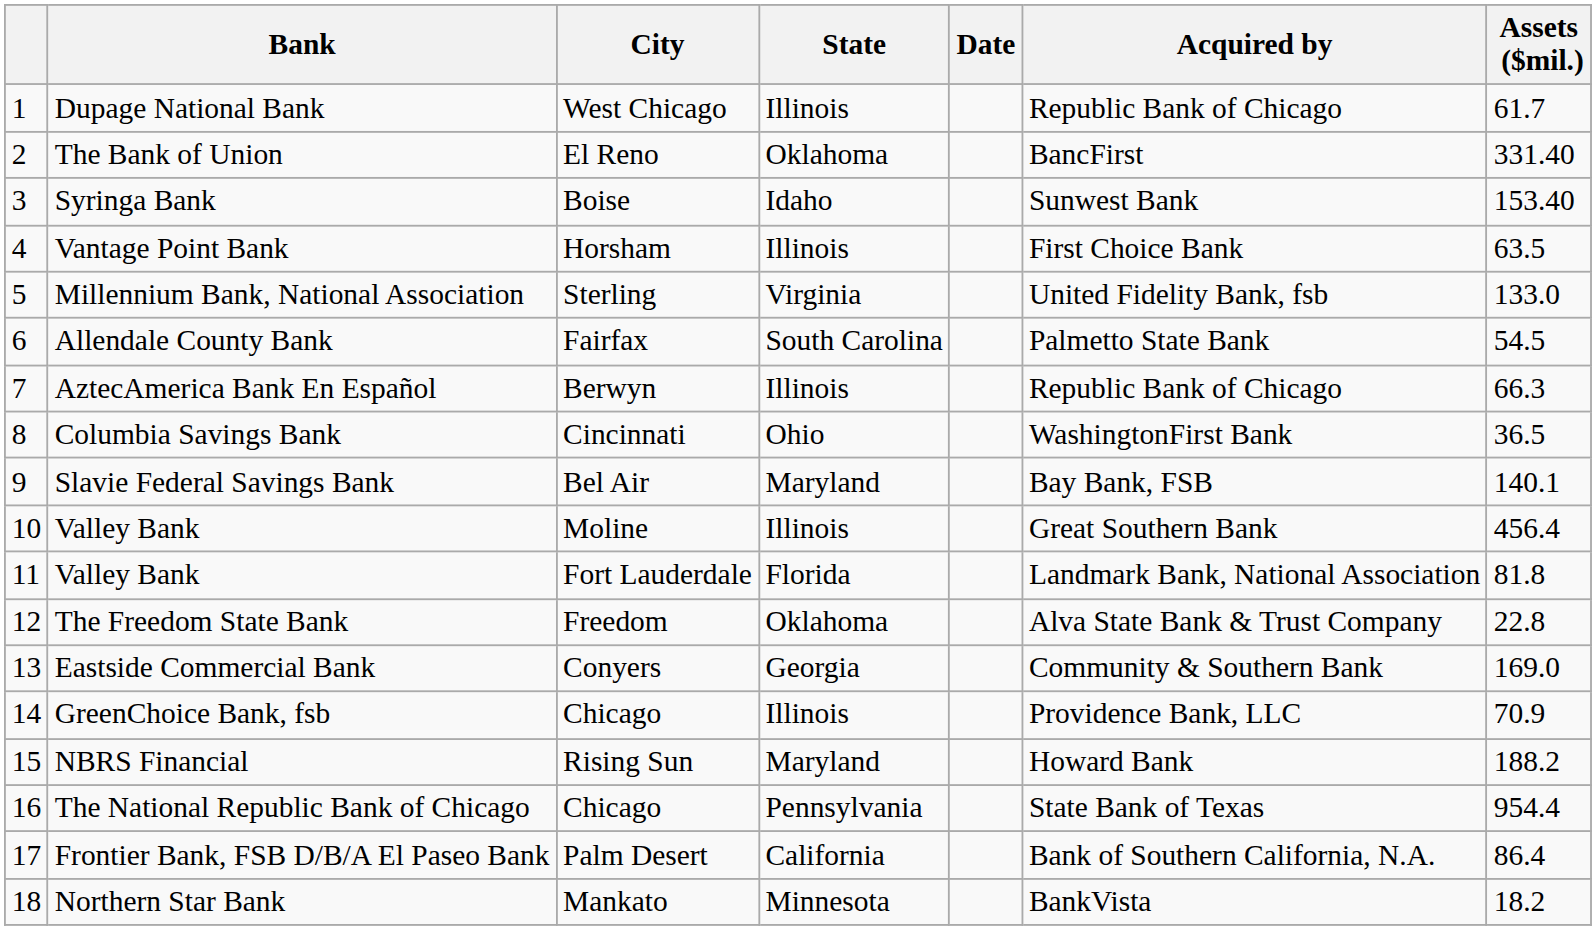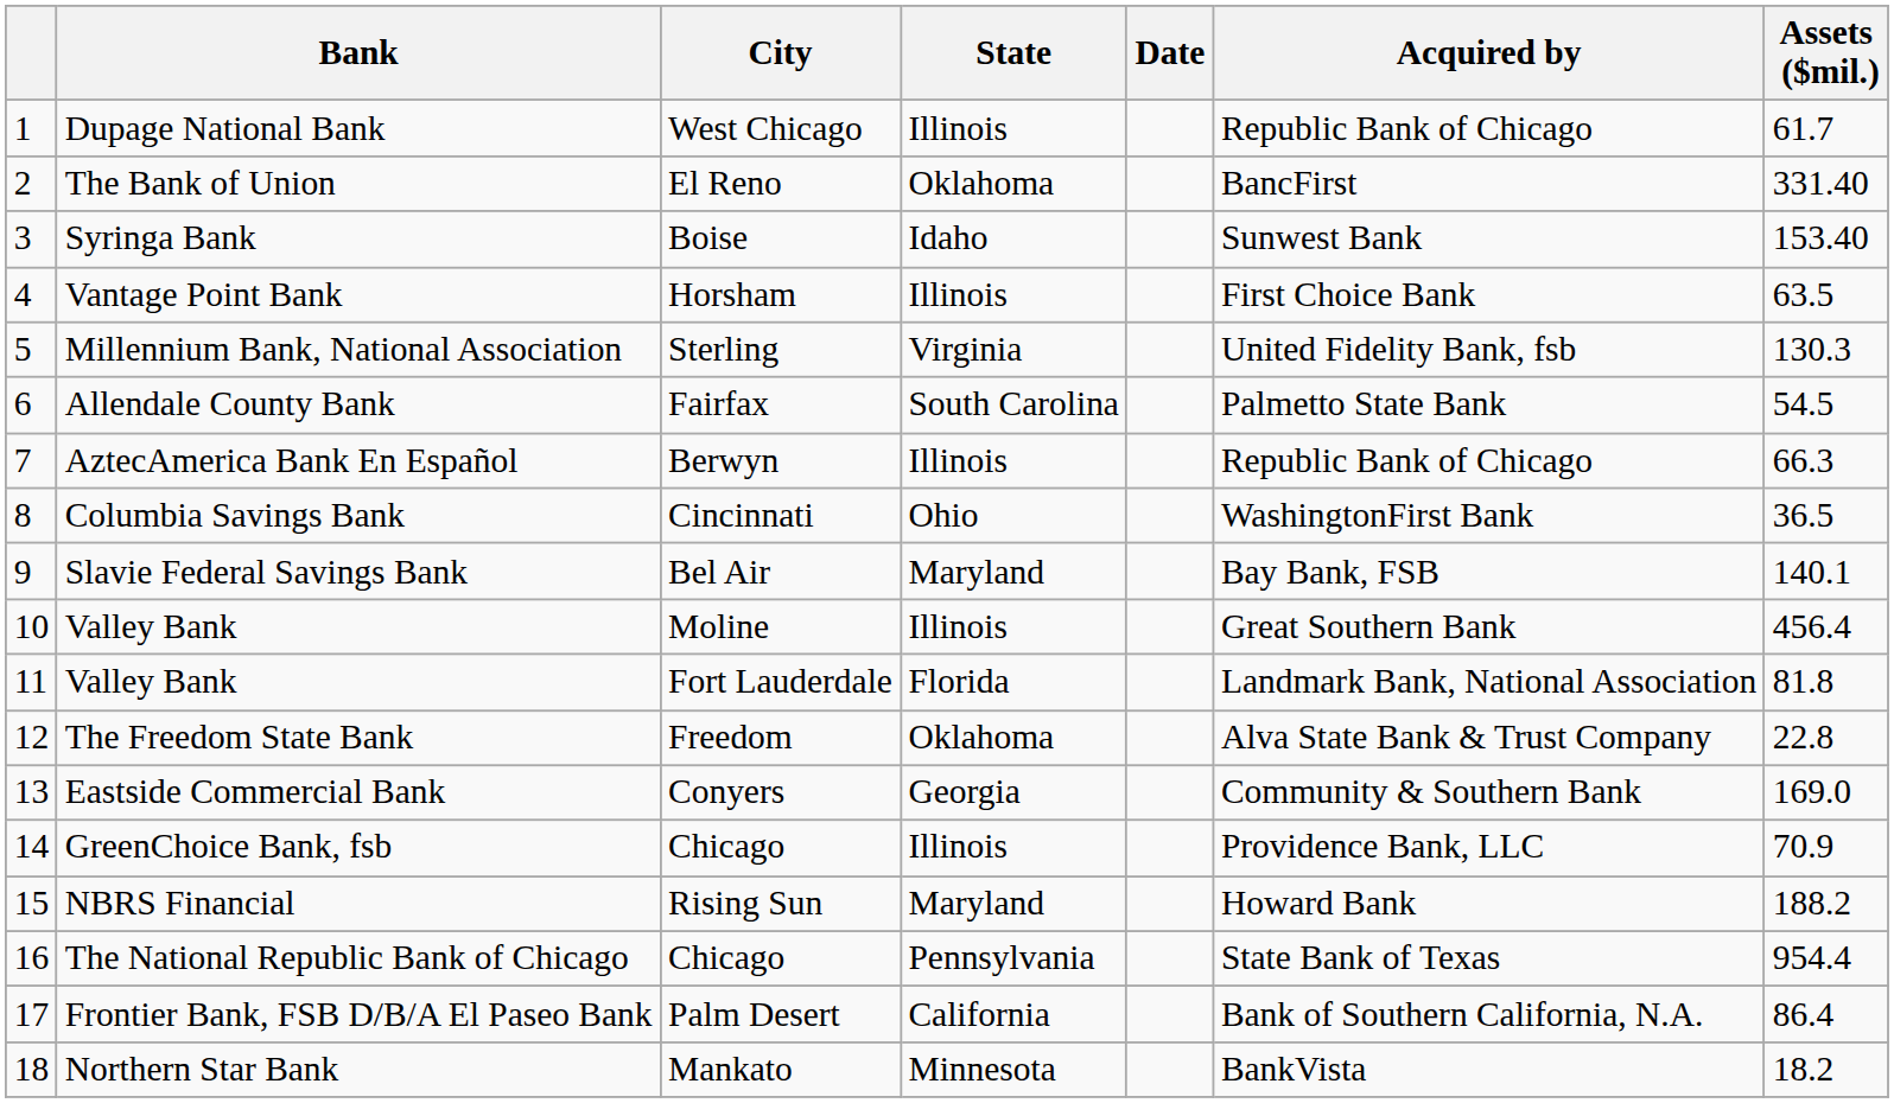 <table class="wikitable sortable">
 <tr>
 <th></th>
 <th>Bank</th>
 <th>City</th>
 <th>State</th>
 <th>Date</th>
 <th>Acquired by</th>
 <th>Assets<br> ($mil.)</th>
 </tr>
 <tr>
 <td>1</td>
 <td>Dupage National Bank</td>
 <td>West Chicago</td>
 <td>Illinois</td>
 <td></td>
 <td>Republic Bank of Chicago</td>
 <td>61.7</td>
 </tr>
 <tr>
 <td>2</td>
 <td>The Bank of Union</td>
 <td>El Reno</td>
 <td>Oklahoma</td>
 <td></td>
 <td>BancFirst</td>
 <td>331.40</td>
 </tr>
 <tr>
 <td>3</td>
 <td>Syringa Bank</td>
 <td>Boise</td>
 <td>Idaho</td>
 <td></td>
 <td>Sunwest Bank</td>
 <td>153.40</td>
 </tr>
 <tr>
 <td>4</td>
 <td>Vantage Point Bank</td>
 <td>Horsham</td>
 <td>Illinois</td>
 <td></td>
 <td>First Choice Bank</td>
 <td>63.5</td>
 </tr>
 <tr>
 <td>5</td>
 <td>Millennium Bank, National Association</td>
 <td>Sterling</td>
 <td>Virginia</td>
 <td></td>
 <td>United Fidelity Bank, fsb</td>
-<td>133.0</td>
+<td>130.3</td>
 </tr>
 <tr>
 <td>6</td>
 <td>Allendale County Bank</td>
 <td>Fairfax</td>
 <td>South Carolina</td>
 <td></td>
 <td>Palmetto State Bank</td>
 <td>54.5</td>
 </tr>
 <tr>
 <td>7</td>
 <td>AztecAmerica Bank En Español</td>
 <td>Berwyn</td>
 <td>Illinois</td>
 <td></td>
 <td>Republic Bank of Chicago</td>
 <td>66.3</td>
 </tr>
 <tr>
 <td>8</td>
 <td>Columbia Savings Bank</td>
 <td>Cincinnati</td>
 <td>Ohio</td>
 <td></td>
 <td>WashingtonFirst Bank</td>
 <td>36.5</td>
 </tr>
 <tr>
 <td>9</td>
 <td>Slavie Federal Savings Bank</td>
 <td>Bel Air</td>
 <td>Maryland</td>
 <td></td>
 <td>Bay Bank, FSB</td>
 <td>140.1</td>
 </tr>
 <tr>
 <td>10</td>
 <td>Valley Bank</td>
 <td>Moline</td>
 <td>Illinois</td>
 <td></td>
 <td>Great Southern Bank</td>
 <td>456.4</td>
 </tr>
 <tr>
 <td>11</td>
 <td>Valley Bank</td>
 <td>Fort Lauderdale</td>
 <td>Florida</td>
 <td></td>
 <td>Landmark Bank, National Association</td>
 <td>81.8</td>
 </tr>
 <tr>
 <td>12</td>
 <td>The Freedom State Bank</td>
 <td>Freedom</td>
 <td>Oklahoma</td>
 <td></td>
 <td>Alva State Bank & Trust Company</td>
 <td>22.8</td>
 </tr>
 <tr>
 <td>13</td>
 <td>Eastside Commercial Bank</td>
 <td>Conyers</td>
 <td>Georgia</td>
 <td></td>
 <td>Community & Southern Bank</td>
 <td>169.0</td>
 </tr>
 <tr>
 <td>14</td>
 <td>GreenChoice Bank, fsb</td>
 <td>Chicago</td>
 <td>Illinois</td>
 <td></td>
 <td>Providence Bank, LLC</td>
 <td>70.9</td>
 </tr>
 <tr>
 <td>15</td>
 <td>NBRS Financial</td>
 <td>Rising Sun</td>
 <td>Maryland</td>
 <td></td>
 <td>Howard Bank</td>
 <td>188.2</td>
 </tr>
 <tr>
 <td>16</td>
 <td>The National Republic Bank of Chicago</td>
 <td>Chicago</td>
 <td>Pennsylvania</td>
 <td></td>
 <td>State Bank of Texas</td>
 <td>954.4</td>
 </tr>
 <tr>
 <td>17</td>
 <td>Frontier Bank, FSB D/B/A El Paseo Bank</td>
 <td>Palm Desert</td>
 <td>California</td>
 <td></td>
 <td>Bank of Southern California, N.A.</td>
 <td>86.4</td>
 </tr>
 <tr>
 <td>18</td>
 <td>Northern Star Bank</td>
 <td>Mankato</td>
 <td>Minnesota</td>
 <td></td>
 <td>BankVista</td>
 <td>18.2</td>
 </tr>
 </table>
